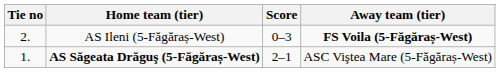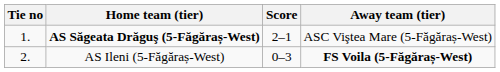 <table class="wikitable" style="text-align: center">
 <tr>
 <th>Tie no</th>
 <th>Home team (tier)</th>
 <th>Score</th>
 <th>Away team (tier)</th>
 </tr>
 <tr>
+<td>1.</td>
+<td><strong>AS Săgeata Drăguş (5-Făgăraș-West)</strong></td>
+<td>2–1</td>
+<td>ASC Viştea Mare (5-Făgăraș-West)</td>
+</tr>
+<tr>
 <td>2.</td>
 <td>AS Ileni (5-Făgăraș-West)</td>
 <td>0–3</td>
 <td><strong>FS Voila (5-Făgăraș-West)</strong></td>
 </tr>
-<tr>
-<td>1.</td>
-<td><strong>AS Săgeata Drăguş (5-Făgăraș-West)</strong></td>
-<td>2–1</td>
-<td>ASC Viştea Mare (5-Făgăraș-West)</td>
-</tr>
 </table>
